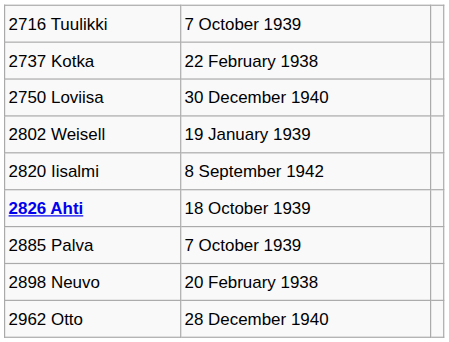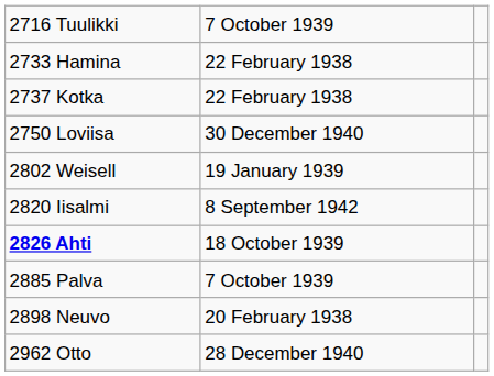 <table class="wikitable" style="font-size: 89%; float: left; width: 26em; margin-right: 1em; height: 280px">
 <tr>
 <td>2716 Tuulikki</td>
 <td>7 October 1939</td>
+<td></td>
+</tr>
+<tr>
+<td>2733 Hamina</td>
+<td>22 February 1938</td>
 <td></td>
 </tr>
 <tr>
 <td>2737 Kotka</td>
 <td>22 February 1938</td>
 <td></td>
 </tr>
 <tr>
 <td>2750 Loviisa</td>
 <td>30 December 1940</td>
 <td></td>
 </tr>
 <tr>
 <td>2802 Weisell</td>
 <td>19 January 1939</td>
 <td></td>
 </tr>
 <tr>
 <td>2820 Iisalmi</td>
 <td>8 September 1942</td>
 <td></td>
 </tr>
 <tr>
 <td><strong><a href='#'>2826 Ahti</a></strong></td>
 <td>18 October 1939</td>
 <td></td>
 </tr>
 <tr>
 <td>2885 Palva</td>
 <td>7 October 1939</td>
 <td></td>
 </tr>
 <tr>
 <td>2898 Neuvo</td>
 <td>20 February 1938</td>
 <td></td>
 </tr>
 <tr>
 <td>2962 Otto</td>
 <td>28 December 1940</td>
 <td></td>
 </tr>
 </table>
